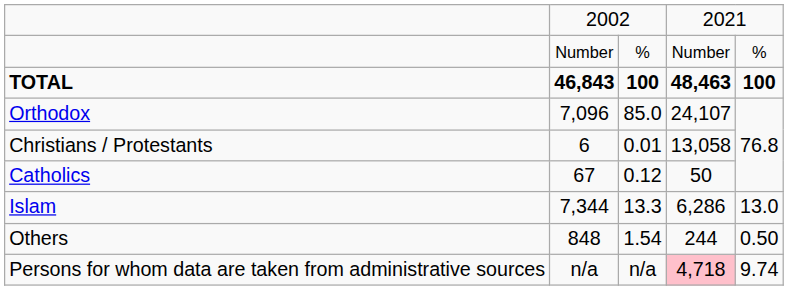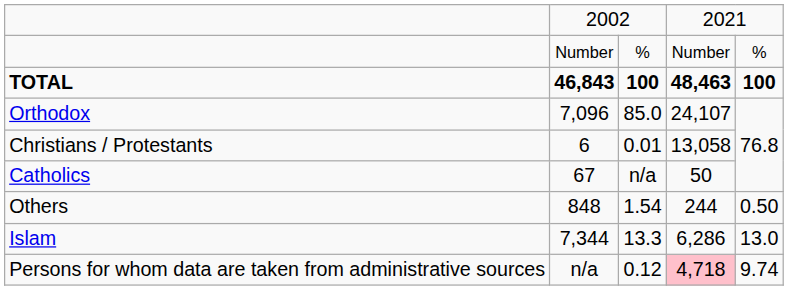 <table class="wikitable">
 <tr>
 <td></td>
 <td colspan="2" align="center">2002</td>
 <td colspan="2" align="center">2021</td>
 </tr>
 <tr>
 <td></td>
 <td align="center"><small>Number</small></td>
 <td align="center"><small>%</small></td>
 <td align="center"><small>Number</small></td>
 <td align="center"><small>%</small></td>
 </tr>
 <tr>
 <td><strong>TOTAL</strong></td>
 <td align="center"><strong>46,843</strong></td>
 <td align="center"><strong>100</strong></td>
 <td align="center"><strong>48,463</strong></td>
 <td align="center"><strong>100</strong></td>
 </tr>
 <tr>
 <td><a href='#'>Orthodox</a></td>
 <td align="center">7,096</td>
 <td align="center">85.0</td>
 <td align="center">24,107</td>
 <td rowspan="3" align="center">76.8</td>
 </tr>
 <tr>
 <td>Christians / Protestants</td>
 <td align="center">6</td>
 <td align="center">0.01</td>
 <td align="center">13,058</td>
 </tr>
 <tr>
 <td><a href='#'>Catholics</a></td>
 <td align="center">67</td>
-<td align="center">0.12</td>
+<td align="center">n/a</td>
 <td align="center">50</td>
+</tr>
+<tr>
+<td>Others</td>
+<td align="center">848</td>
+<td align="center">1.54</td>
+<td align="center">244</td>
+<td align="center">0.50</td>
 </tr>
 <tr>
 <td><a href='#'>Islam</a></td>
 <td align="center">7,344</td>
 <td align="center">13.3</td>
 <td align="center">6,286</td>
 <td align="center">13.0</td>
 </tr>
 <tr>
-<td>Others</td>
-<td align="center">848</td>
-<td align="center">1.54</td>
-<td align="center">244</td>
-<td align="center">0.50</td>
-</tr>
-<tr>
 <td>Persons for whom data are taken from administrative sources</td>
 <td align="center">n/a</td>
-<td align="center">n/a</td>
+<td align="center">0.12</td>
 <td align="center" style="background: pink;">4,718</td>
 <td align="center">9.74</td>
 </tr>
 </table>
